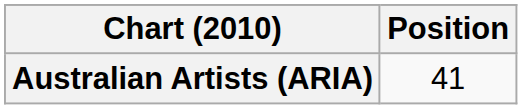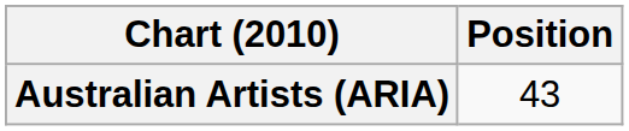 <table class="wikitable plainrowheaders" style="text-align:center">
 <tr>
 <th scope="col">Chart (2010)</th>
 <th scope="col">Position</th>
 </tr>
 <tr>
 <th scope="row">Australian Artists (ARIA)</th>
-<td>41</td>
+<td>43</td>
 </tr>
 </table>
